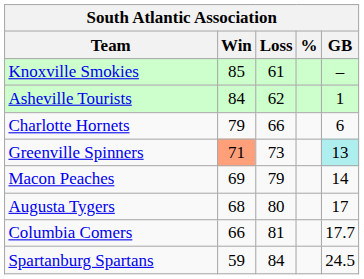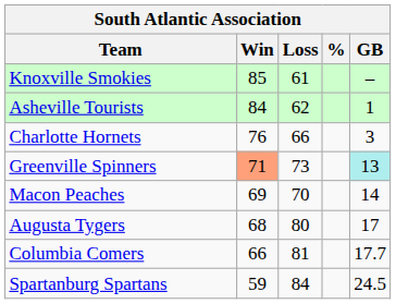 <table class="wikitable">
 <tr>
 <th colspan="5">South Atlantic Association</th>
 </tr>
 <tr>
 <th width="60%">Team</th>
 <th>Win</th>
 <th>Loss</th>
 <th>%</th>
 <th>GB</th>
 </tr>
 <tr align=center bgcolor=ccffcc>
 <td align=left><a href='#'>Knoxville Smokies</a></td>
 <td>85</td>
 <td>61</td>
 <td></td>
 <td>–</td>
 </tr>
 <tr align=center bgcolor=ccffcc>
 <td align=left><a href='#'>Asheville Tourists</a></td>
 <td>84</td>
 <td>62</td>
 <td></td>
 <td>1</td>
 </tr>
 <tr align=center>
 <td align=left><a href='#'>Charlotte Hornets</a></td>
-<td>79</td>
+<td>76</td>
 <td>66</td>
 <td></td>
-<td>6</td>
+<td>3</td>
 </tr>
 <tr align=center>
 <td align=left><a href='#'>Greenville Spinners</a></td>
 <td style="background: lightsalmon;">71</td>
 <td>73</td>
 <td></td>
 <td style="background: paleturquoise;">13</td>
 </tr>
 <tr align=center>
 <td align=left><a href='#'>Macon Peaches</a></td>
 <td>69</td>
-<td>79</td>
+<td>70</td>
 <td></td>
 <td>14</td>
 </tr>
 <tr align=center>
 <td align=left><a href='#'>Augusta Tygers</a></td>
 <td>68</td>
 <td>80</td>
 <td></td>
 <td>17</td>
 </tr>
 <tr align=center>
 <td align=left><a href='#'>Columbia Comers</a></td>
 <td>66</td>
 <td>81</td>
 <td></td>
 <td>17.7</td>
 </tr>
 <tr align=center>
 <td align=left><a href='#'>Spartanburg Spartans</a></td>
 <td>59</td>
 <td>84</td>
 <td></td>
 <td>24.5</td>
 </tr>
 </table>
